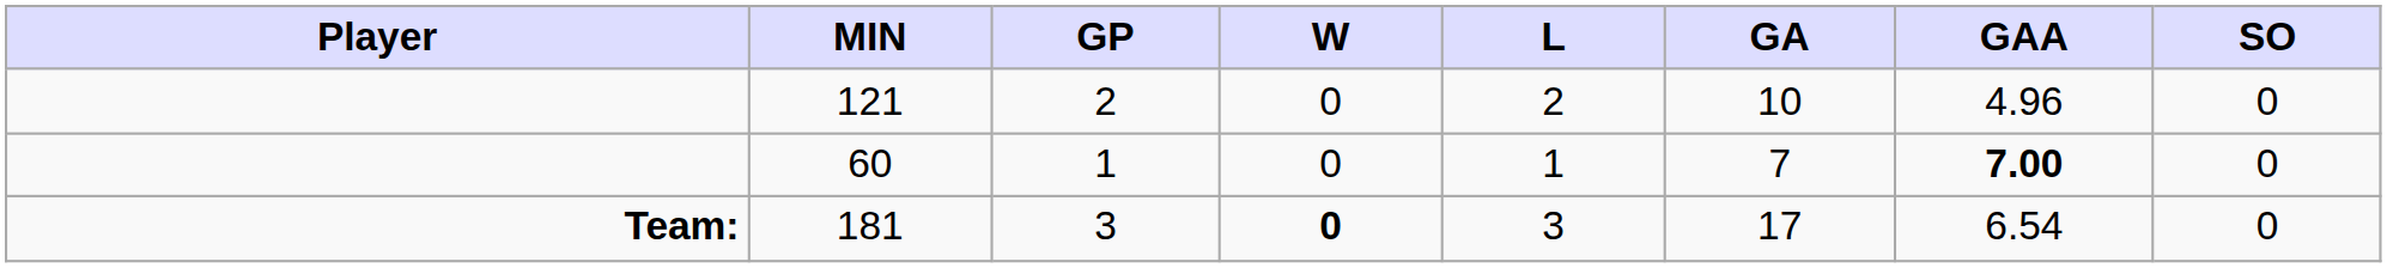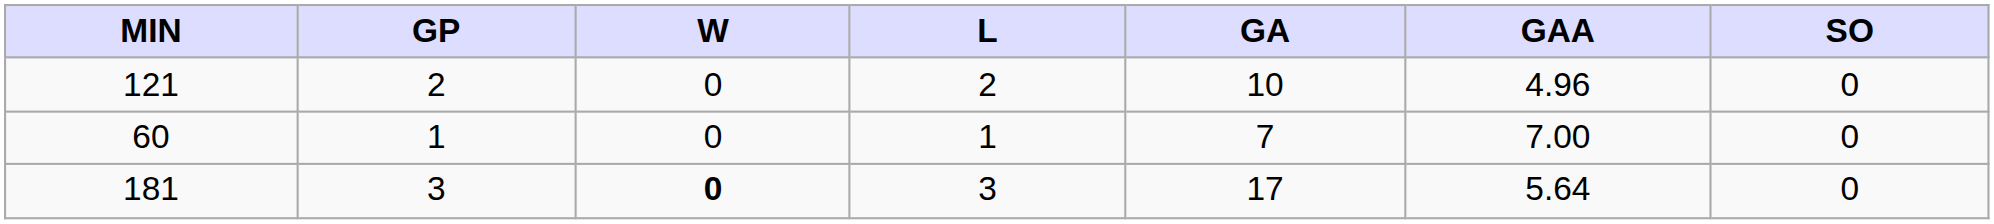 <table style="width:60%;" class="wikitable sortable">
 <tr>
-<th style="background:#ddf; width:10%;">Player</th>
 <th style="width:3%; background:#ddf;" title="Minutes played">MIN</th>
 <th style="width:3%; background:#ddf;" title="Games played in">GP</th>
 <th style="width:3%; background:#ddf;" title="Games played in">W</th>
 <th style="width:3%; background:#ddf;" title="Games played in">L</th>
 <th style="width:3%; background:#ddf;" title="Goals against">GA</th>
 <th style="width:3%; background:#ddf;" title="Goals against average">GAA</th>
 <th style="width:3%; background:#ddf;" title="Shut-outs">SO</th>
 </tr>
 <tr style="text-align:center;">
-<td style="text-align:right;"></td>
 <td>121</td>
 <td>2</td>
 <td>0</td>
 <td>2</td>
 <td>10</td>
 <td>4.96</td>
 <td>0</td>
 </tr>
 <tr style="text-align:center;">
-<td style="text-align:right;"></td>
 <td>60</td>
 <td>1</td>
 <td>0</td>
 <td>1</td>
 <td>7</td>
-<td><strong>7.00</strong></td>
+<td>7.00</td>
 <td>0</td>
 </tr>
 <tr style="text-align:center;">
-<td style="text-align:right;"><strong>Team:</strong></td>
 <td>181</td>
 <td>3</td>
 <td><strong>0</strong></td>
 <td>3</td>
 <td>17</td>
-<td>6.54</td>
+<td>5.64</td>
 <td>0</td>
 </tr>
 </table>
